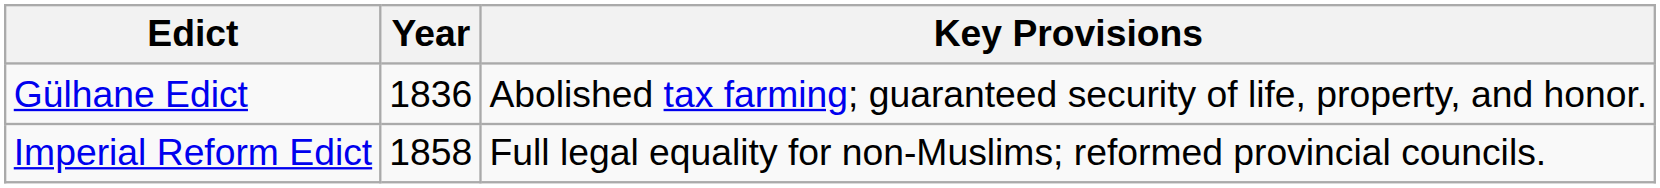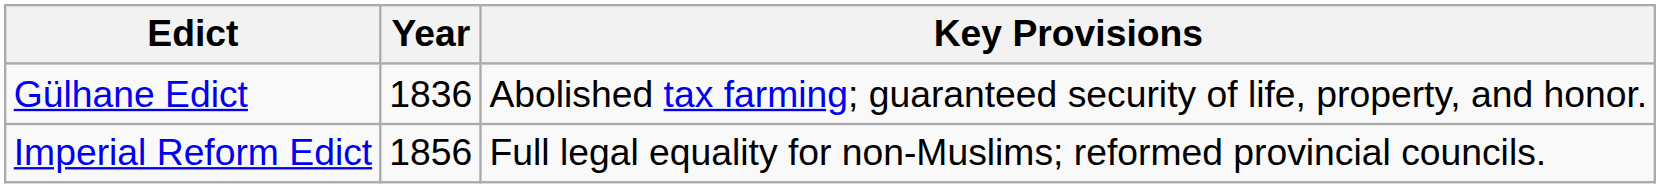 <table class="wikitable">
 <tr>
 <th>Edict</th>
 <th>Year</th>
 <th>Key Provisions</th>
 </tr>
 <tr>
 <td><a href='#'>Gülhane Edict</a></td>
 <td>1836</td>
 <td>Abolished <a href='#'>tax farming</a>; guaranteed security of life, property, and honor.</td>
 </tr>
 <tr>
 <td><a href='#'>Imperial Reform Edict</a></td>
-<td>1858</td>
+<td>1856</td>
 <td>Full legal equality for non-Muslims; reformed provincial councils.</td>
 </tr>
 </table>
